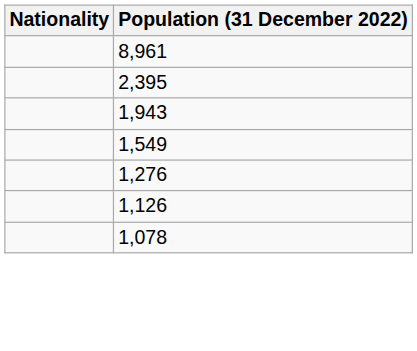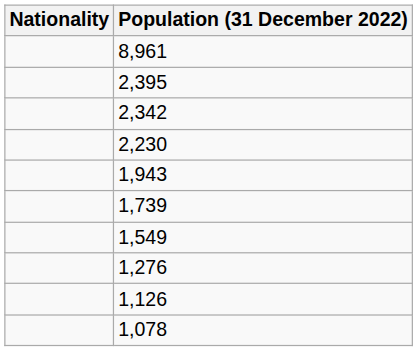 <table class="wikitable" style="float:right;">
 <tr>
 <th>Nationality</th>
 <th>Population (31 December 2022)</th>
 </tr>
 <tr>
 <td></td>
 <td>8,961</td>
 </tr>
 <tr>
 <td></td>
 <td>2,395</td>
 </tr>
 <tr>
 <td></td>
+<td>2,342</td>
+</tr>
+<tr>
+<td></td>
+<td>2,230</td>
+</tr>
+<tr>
+<td></td>
 <td>1,943</td>
+</tr>
+<tr>
+<td></td>
+<td>1,739</td>
 </tr>
 <tr>
 <td></td>
 <td>1,549</td>
 </tr>
 <tr>
 <td></td>
 <td>1,276</td>
 </tr>
 <tr>
 <td></td>
 <td>1,126</td>
 </tr>
 <tr>
 <td></td>
 <td>1,078</td>
 </tr>
 </table>
